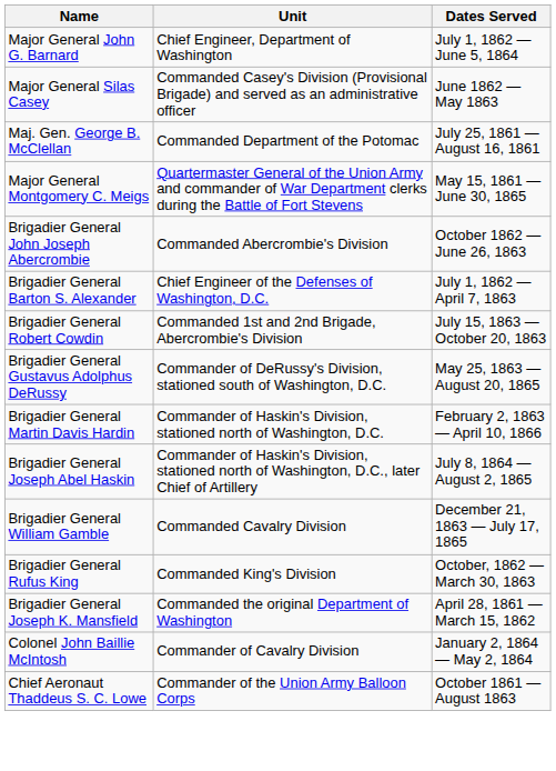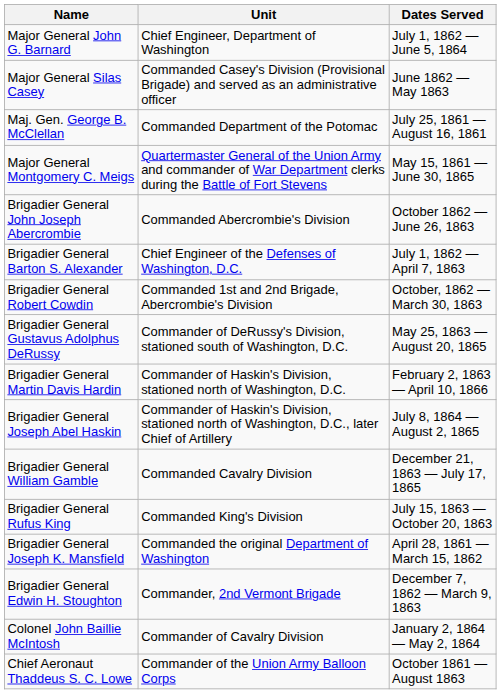 <table class="wikitable">
 <tr>
 <th>Name</th>
 <th>Unit</th>
 <th>Dates Served</th>
 </tr>
 <tr>
 <td>Major General <a href='#'>John G. Barnard</a></td>
 <td>Chief Engineer, Department of Washington</td>
 <td>July 1, 1862 — June 5, 1864 </td>
 </tr>
 <tr>
 <td>Major General <a href='#'>Silas Casey</a></td>
 <td>Commanded Casey's Division (Provisional Brigade) and served as an administrative officer</td>
 <td>June 1862 — May 1863 </td>
 </tr>
 <tr>
 <td>Maj. Gen. <a href='#'>George B. McClellan</a></td>
 <td>Commanded Department of the Potomac</td>
 <td>July 25, 1861 — August 16, 1861 </td>
 </tr>
 <tr>
 <td>Major General <a href='#'>Montgomery C. Meigs</a></td>
 <td><a href='#'>Quartermaster General of the Union Army</a> and commander of <a href='#'>War Department</a> clerks during the <a href='#'>Battle of Fort Stevens</a></td>
 <td>May 15, 1861 — June 30, 1865 </td>
 </tr>
 <tr>
 <td>Brigadier General <a href='#'>John Joseph Abercrombie</a></td>
 <td>Commanded Abercrombie's Division</td>
 <td>October 1862 — June 26, 1863</td>
 </tr>
 <tr>
 <td>Brigadier General <a href='#'>Barton S. Alexander</a></td>
 <td>Chief Engineer of the <a href='#'>Defenses of Washington, D.C.</a></td>
 <td>July 1, 1862 — April 7, 1863</td>
 </tr>
 <tr>
 <td>Brigadier General <a href='#'>Robert Cowdin</a></td>
 <td>Commanded 1st and 2nd Brigade, Abercrombie's Division</td>
-<td>July 15, 1863 — October 20, 1863</td>
+<td>October, 1862 — March 30, 1863</td>
 </tr>
 <tr>
 <td>Brigadier General <a href='#'>Gustavus Adolphus DeRussy</a></td>
 <td>Commander of DeRussy's Division, stationed south of Washington, D.C.</td>
 <td>May 25, 1863 — August 20, 1865 </td>
 </tr>
 <tr>
 <td>Brigadier General <a href='#'>Martin Davis Hardin</a></td>
 <td>Commander of Haskin's Division, stationed north of Washington, D.C.</td>
 <td>February 2, 1863 — April 10, 1866</td>
 </tr>
 <tr>
 <td>Brigadier General <a href='#'>Joseph Abel Haskin</a></td>
 <td>Commander of Haskin's Division, stationed north of Washington, D.C., later Chief of Artillery</td>
 <td>July 8, 1864 — August 2, 1865</td>
 </tr>
 <tr>
 <td>Brigadier General <a href='#'>William Gamble</a></td>
 <td>Commanded Cavalry Division</td>
 <td>December 21, 1863 — July 17, 1865 </td>
 </tr>
 <tr>
 <td>Brigadier General <a href='#'>Rufus King</a></td>
 <td>Commanded King's Division</td>
-<td>October, 1862 — March 30, 1863</td>
+<td>July 15, 1863 — October 20, 1863</td>
 </tr>
 <tr>
 <td>Brigadier General <a href='#'>Joseph K. Mansfield</a></td>
 <td>Commanded the original <a href='#'>Department of Washington</a></td>
 <td>April 28, 1861 — March 15, 1862</td>
+</tr>
+<tr>
+<td>Brigadier General <a href='#'>Edwin H. Stoughton</a></td>
+<td>Commander, <a href='#'>2nd Vermont Brigade</a></td>
+<td>December 7, 1862 — March 9, 1863</td>
 </tr>
 <tr>
 <td>Colonel <a href='#'>John Baillie McIntosh</a></td>
 <td>Commander of Cavalry Division</td>
 <td>January 2, 1864 — May 2, 1864</td>
 </tr>
 <tr>
 <td>Chief Aeronaut <a href='#'>Thaddeus S. C. Lowe</a></td>
 <td>Commander of the <a href='#'>Union Army Balloon Corps</a></td>
 <td>October 1861 — August 1863</td>
 </tr>
 </table>
